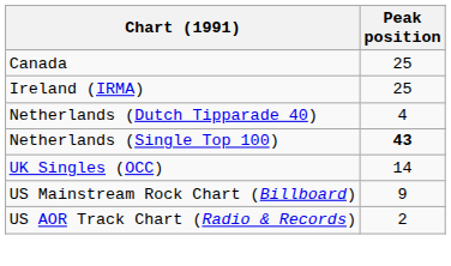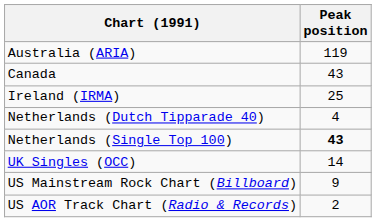 <table class="wikitable sortable">
 <tr>
 <th>Chart (1991)</th>
 <th>Peak<br>position</th>
 </tr>
 <tr>
+<td align="left">Australia (<a href='#'>ARIA</a>)</td>
+<td style="text-align:center;">119</td>
+</tr>
+<tr>
 <td align="left">Canada</td>
-<td style="text-align:center;">25</td>
+<td style="text-align:center;">43</td>
 </tr>
 <tr>
 <td align="left">Ireland (<a href='#'>IRMA</a>)</td>
 <td style="text-align:center;">25</td>
 </tr>
 <tr>
 <td align="left">Netherlands (<a href='#'>Dutch Tipparade 40</a>)</td>
 <td style="text-align:center;">4</td>
 </tr>
 <tr>
 <td align="left">Netherlands (<a href='#'>Single Top 100</a>)</td>
 <td style="text-align:center;"><strong>43</strong></td>
 </tr>
 <tr>
 <td align="left"><a href='#'>UK Singles</a> (<a href='#'>OCC</a>)</td>
 <td style="text-align:center;">14</td>
 </tr>
 <tr>
 <td align="left">US Mainstream Rock Chart (<em><a href='#'>Billboard</a></em>)</td>
 <td style="text-align:center;">9</td>
 </tr>
 <tr>
 <td align="left">US <a href='#'>AOR</a> Track Chart (<em><a href='#'>Radio & Records</a></em>)</td>
 <td style="text-align:center;">2</td>
 </tr>
 </table>
